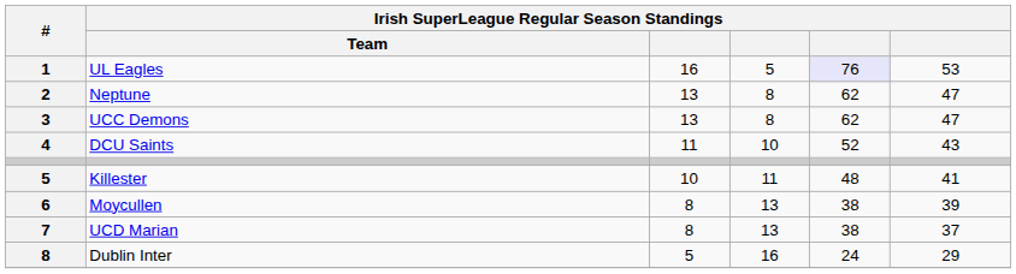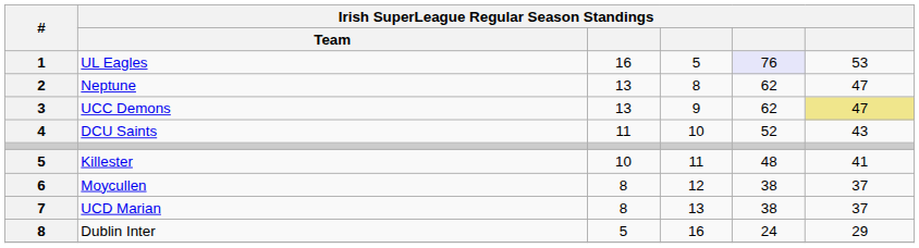 <table class="wikitable" width="60%" style="font-size:95%; text-align:center">
 <tr>
 <th width="5%" rowspan=2>#</th>
 <th colspan="5" align="center"><strong>Irish SuperLeague Regular Season Standings</strong></th>
 </tr>
 <tr>
 <th width="35%">Team</th>
 <th width="5%"></th>
 <th width="5%"></th>
 <th width="5%"></th>
 <th width="7.5%"></th>
 </tr>
 <tr>
 <th>1</th>
 <td align=left><a href='#'>UL Eagles</a></td>
 <td>16</td>
 <td>5</td>
 <td style="background: lavender;">76</td>
 <td>53</td>
 </tr>
 <tr>
 <th>2</th>
 <td align=left><a href='#'>Neptune</a></td>
 <td>13</td>
 <td>8</td>
 <td>62</td>
 <td>47</td>
 </tr>
 <tr>
 <th>3</th>
 <td align=left><a href='#'>UCC Demons</a></td>
 <td>13</td>
-<td>8</td>
+<td>9</td>
 <td>62</td>
-<td>47</td>
+<td style="background: khaki;">47</td>
 </tr>
 <tr>
 <th>4</th>
 <td align=left><a href='#'>DCU Saints</a></td>
 <td>11</td>
 <td>10</td>
 <td>52</td>
 <td>43</td>
 </tr>
 <tr bgcolor="#cccccc">
 <td></td>
 <td></td>
 <td></td>
 <td></td>
 <td></td>
 <td></td>
 </tr>
 <tr>
 <th>5</th>
 <td align=left><a href='#'>Killester</a></td>
 <td>10</td>
 <td>11</td>
 <td>48</td>
 <td>41</td>
 </tr>
 <tr>
 <th>6</th>
 <td align=left><a href='#'>Moycullen</a></td>
 <td>8</td>
-<td>13</td>
+<td>12</td>
 <td>38</td>
-<td>39</td>
+<td>37</td>
 </tr>
 <tr>
 <th>7</th>
 <td align=left><a href='#'>UCD Marian</a></td>
 <td>8</td>
 <td>13</td>
 <td>38</td>
 <td>37</td>
 </tr>
 <tr>
 <th>8</th>
 <td align=left>Dublin Inter</td>
 <td>5</td>
 <td>16</td>
 <td>24</td>
 <td>29</td>
 </tr>
 <tr>
 </tr>
 </table>
